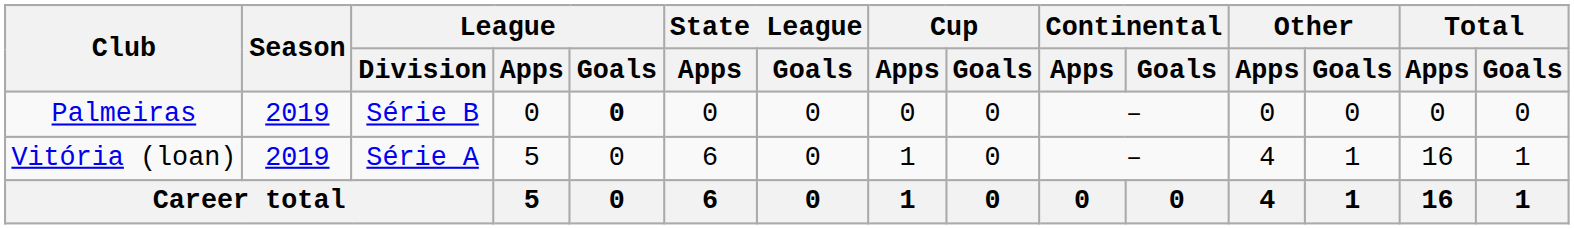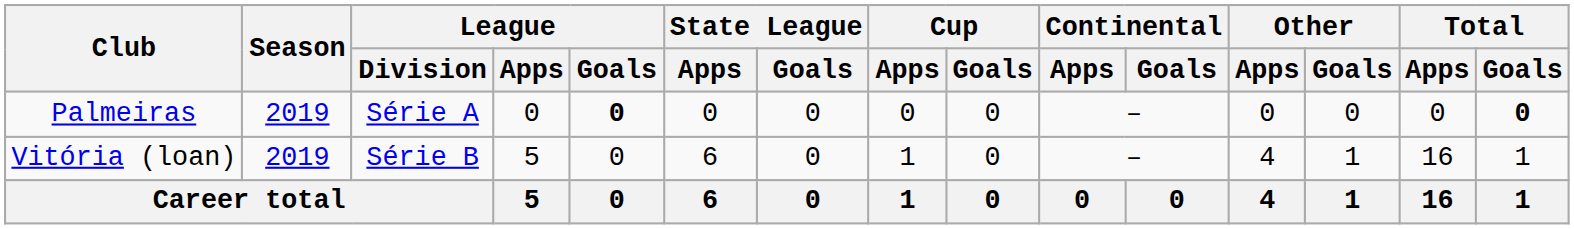 <table class="wikitable" style="text-align: center">
 <tr>
 <th rowspan="2">Club</th>
 <th rowspan="2">Season</th>
 <th colspan="3">League</th>
 <th colspan="2">State League</th>
 <th colspan="2">Cup</th>
 <th colspan="2">Continental</th>
 <th colspan="2">Other</th>
 <th colspan="2">Total</th>
 </tr>
 <tr>
 <th>Division</th>
 <th>Apps</th>
 <th>Goals</th>
 <th>Apps</th>
 <th>Goals</th>
 <th>Apps</th>
 <th>Goals</th>
 <th>Apps</th>
 <th>Goals</th>
 <th>Apps</th>
 <th>Goals</th>
 <th>Apps</th>
 <th>Goals</th>
 </tr>
 <tr>
 <td><a href='#'>Palmeiras</a></td>
 <td><a href='#'>2019</a></td>
-<td><a href='#'>Série B</a></td>
+<td><a href='#'>Série A</a></td>
 <td>0</td>
 <td><strong>0</strong></td>
 <td>0</td>
 <td>0</td>
 <td>0</td>
 <td>0</td>
 <td colspan="2">–</td>
 <td>0</td>
 <td>0</td>
 <td>0</td>
-<td>0</td>
+<td><strong>0</strong></td>
 </tr>
 <tr>
 <td><a href='#'>Vitória</a> (loan)</td>
 <td><a href='#'>2019</a></td>
-<td><a href='#'>Série A</a></td>
+<td><a href='#'>Série B</a></td>
 <td>5</td>
 <td>0</td>
 <td>6</td>
 <td>0</td>
 <td>1</td>
 <td>0</td>
 <td colspan="2">–</td>
 <td>4</td>
 <td>1</td>
 <td>16</td>
 <td>1</td>
 </tr>
 <tr>
 <th colspan="3"><strong>Career total</strong></th>
 <th>5</th>
 <th>0</th>
 <th>6</th>
 <th>0</th>
 <th>1</th>
 <th>0</th>
 <th>0</th>
 <th>0</th>
 <th>4</th>
 <th>1</th>
 <th>16</th>
 <th>1</th>
 </tr>
 </table>
